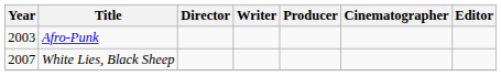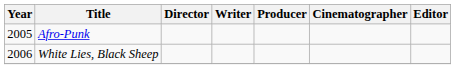 <table class="wikitable plainrowheaders">
 <tr>
 <th>Year</th>
 <th>Title</th>
 <th>Director</th>
 <th>Writer</th>
 <th>Producer</th>
 <th>Cinematographer</th>
 <th>Editor</th>
 </tr>
 <tr>
-<td>2003</td>
+<td>2005</td>
 <td><em><a href='#'>Afro-Punk</a></em></td>
 <td></td>
 <td></td>
 <td></td>
 <td></td>
 <td></td>
 </tr>
 <tr>
-<td>2007</td>
+<td>2006</td>
 <td><em>White Lies, Black Sheep</em></td>
 <td></td>
 <td></td>
 <td></td>
 <td></td>
 <td></td>
 </tr>
 <tr>
 </tr>
 </table>
